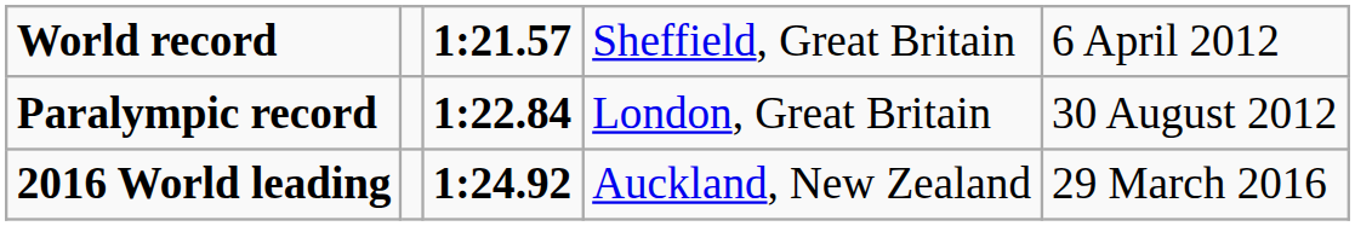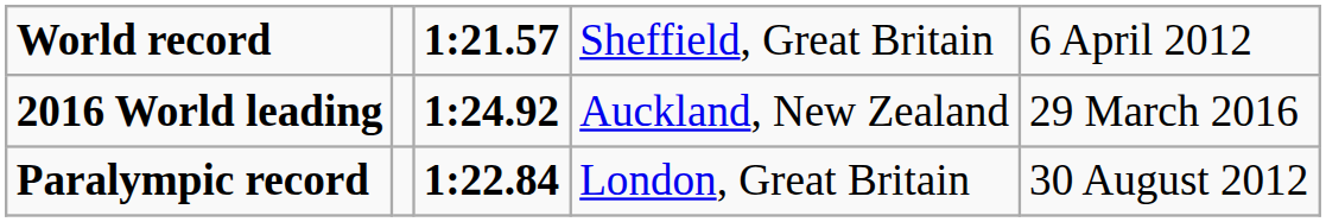 <table class="wikitable">
 <tr>
 <td><strong>World record</strong></td>
 <td></td>
 <td><strong>1:21.57</strong></td>
 <td><a href='#'>Sheffield</a>, Great Britain</td>
 <td>6 April 2012</td>
 </tr>
 <tr>
+<td><strong>2016 World leading</strong></td>
+<td></td>
+<td><strong>1:24.92</strong></td>
+<td><a href='#'>Auckland</a>, New Zealand</td>
+<td>29 March 2016</td>
+</tr>
+<tr>
 <td><strong>Paralympic record</strong></td>
 <td></td>
 <td><strong>1:22.84</strong></td>
 <td><a href='#'>London</a>, Great Britain</td>
 <td>30 August 2012</td>
 </tr>
-<tr>
-<td><strong>2016 World leading</strong></td>
-<td></td>
-<td><strong>1:24.92</strong></td>
-<td><a href='#'>Auckland</a>, New Zealand</td>
-<td>29 March 2016</td>
-</tr>
 </table>
